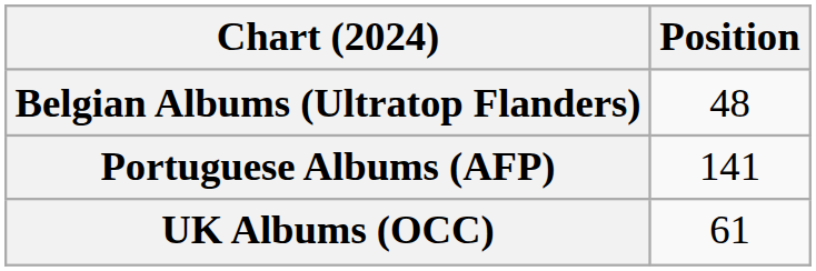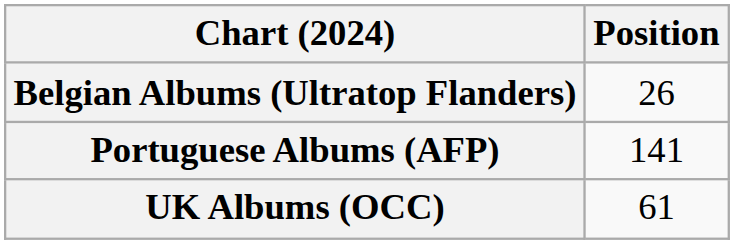 <table class="wikitable sortable plainrowheaders" style="text-align:center">
 <tr>
 <th scope="col">Chart (2024)</th>
 <th scope="col">Position</th>
 </tr>
 <tr>
 <th scope="row">Belgian Albums (Ultratop Flanders)</th>
-<td>48</td>
+<td>26</td>
 </tr>
 <tr>
 <th scope="row">Portuguese Albums (AFP)</th>
 <td>141</td>
 </tr>
 <tr>
 <th scope="row">UK Albums (OCC)</th>
 <td>61</td>
 </tr>
 </table>
